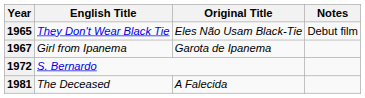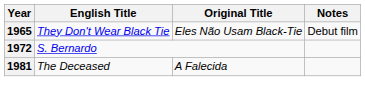 <table class="wikitable">
 <tr>
 <th>Year</th>
 <th>English Title</th>
 <th>Original Title</th>
 <th>Notes</th>
 </tr>
 <tr>
 <th>1965</th>
 <td><em><a href='#'>They Don't Wear Black Tie</a></em></td>
 <td><em>Eles Não Usam Black-Tie</em></td>
 <td>Debut film</td>
 </tr>
 <tr>
-<th>1967</th>
-<td><em>Girl from Ipanema</em></td>
-<td><em>Garota de Ipanema</em></td>
-<td></td>
-</tr>
-<tr>
 <th>1972</th>
 <td colspan="2"><em><a href='#'>S. Bernardo</a></em></td>
 <td></td>
 </tr>
 <tr>
 <th>1981</th>
 <td><em>The Deceased</em></td>
 <td><em>A Falecida</em></td>
 <td></td>
 </tr>
 </table>
